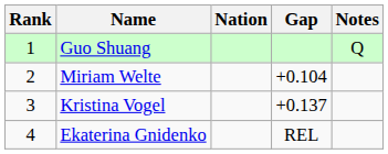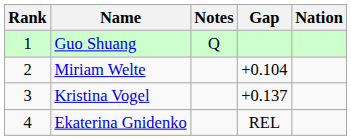 <table class="wikitable sortable" style="text-align:center">
 <tr>
 <th>Rank</th>
 <th>Name</th>
+<th>Notes</th>
+<th>Gap</th>
 <th>Nation</th>
-<th>Gap</th>
-<th>Notes</th>
 </tr>
 <tr bgcolor=ccffcc>
 <td>1</td>
 <td align=left><a href='#'>Guo Shuang</a></td>
+<td>Q</td>
+<td></td>
 <td align=left></td>
-<td></td>
-<td>Q</td>
 </tr>
 <tr>
 <td>2</td>
 <td align=left><a href='#'>Miriam Welte</a></td>
+<td></td>
+<td>+0.104</td>
 <td align=left></td>
-<td>+0.104</td>
-<td></td>
 </tr>
 <tr>
 <td>3</td>
 <td align=left><a href='#'>Kristina Vogel</a></td>
+<td></td>
+<td>+0.137</td>
 <td align=left></td>
-<td>+0.137</td>
-<td></td>
 </tr>
 <tr>
 <td>4</td>
 <td align=left><a href='#'>Ekaterina Gnidenko</a></td>
+<td></td>
+<td>REL</td>
 <td align=left></td>
-<td>REL</td>
-<td></td>
 </tr>
 </table>
